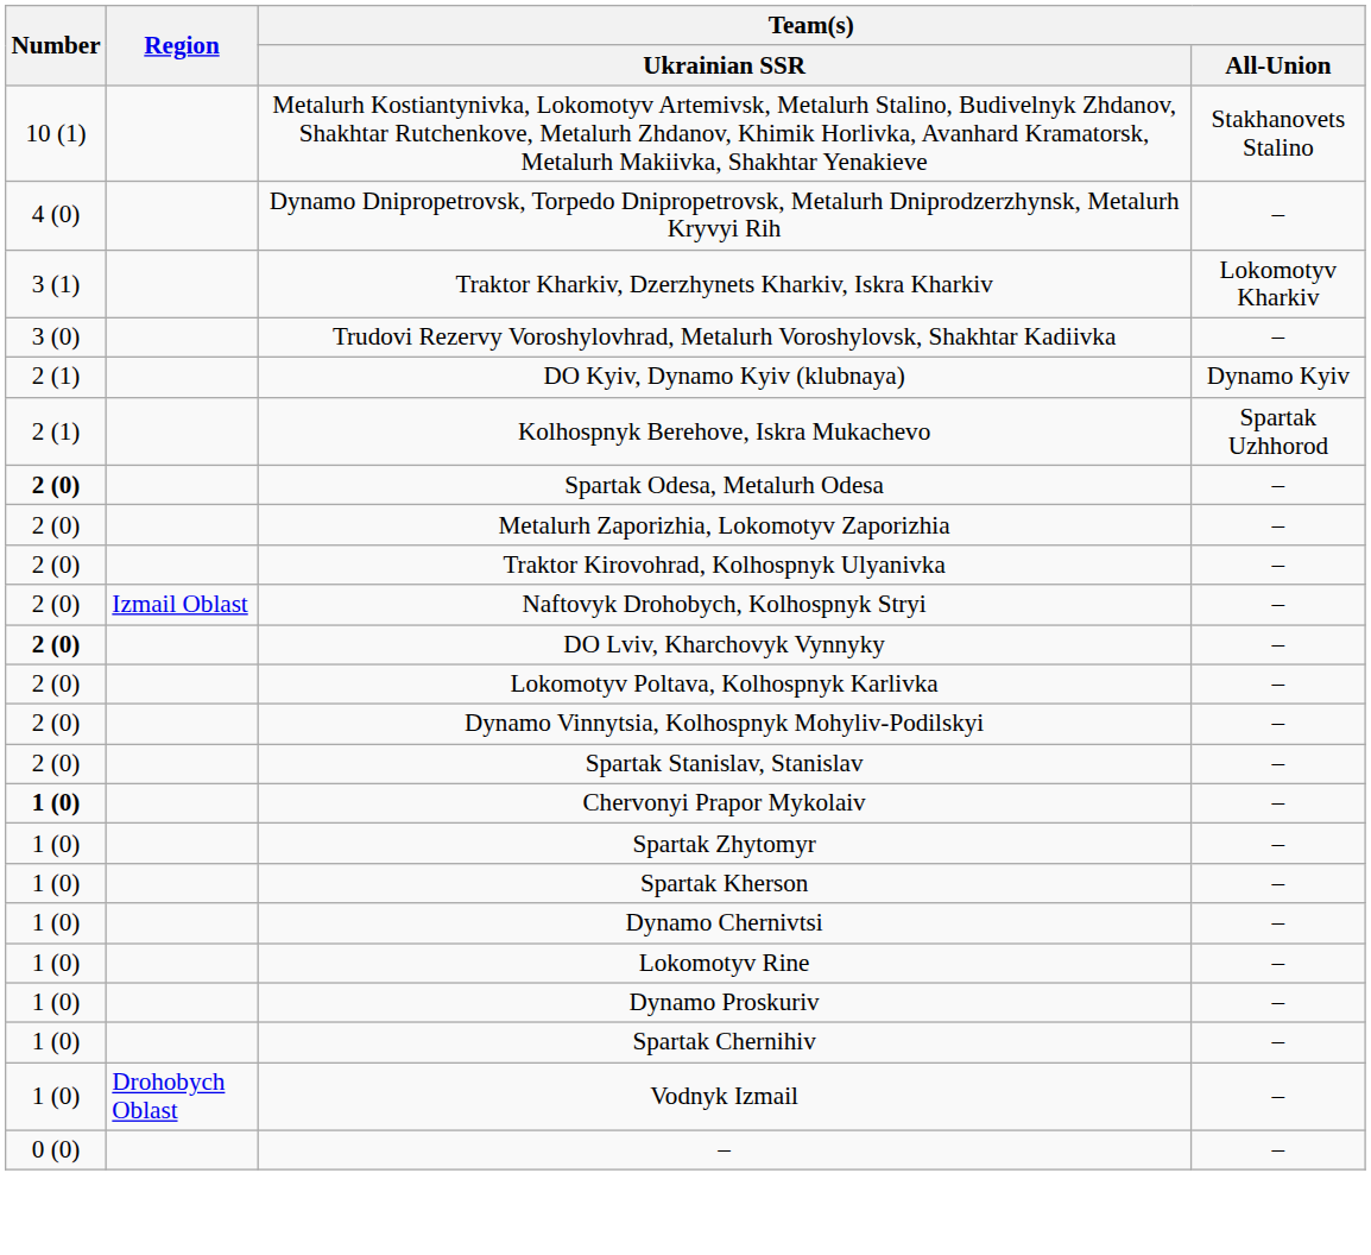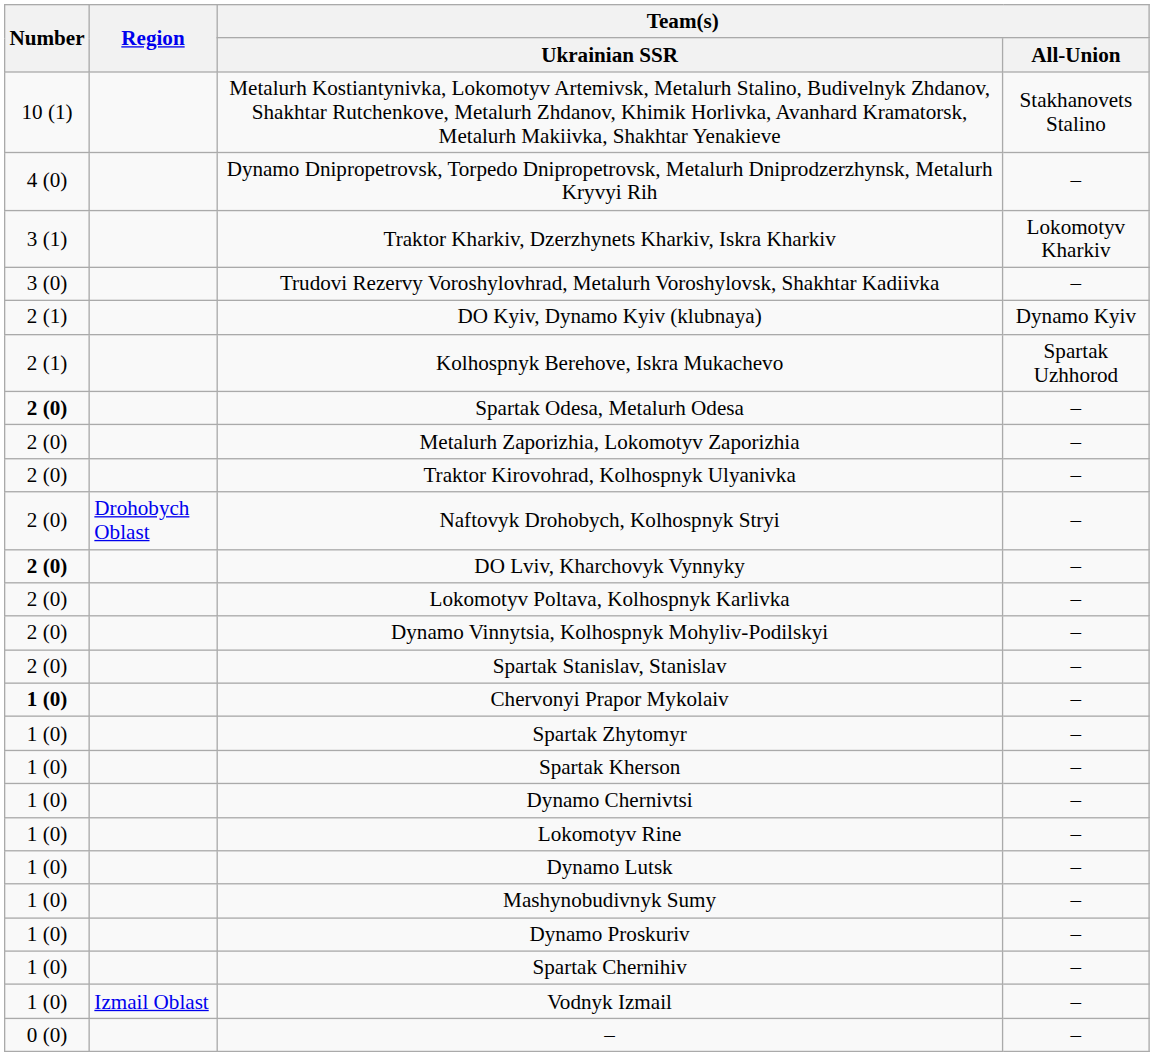 <table class="wikitable" style="text-align:center">
 <tr>
 <th rowspan=2>Number</th>
 <th rowspan=2><a href='#'>Region</a></th>
 <th colspan=2>Team(s)</th>
 </tr>
 <tr>
 <th>Ukrainian SSR</th>
 <th>All-Union</th>
 </tr>
 <tr>
 <td rowspan="1">10 (1)</td>
 <td align="left"></td>
 <td>Metalurh Kostiantynivka, Lokomotyv Artemivsk, Metalurh Stalino, Budivelnyk Zhdanov, Shakhtar Rutchenkove, Metalurh Zhdanov, Khimik Horlivka, Avanhard Kramatorsk, Metalurh Makiivka, Shakhtar Yenakieve</td>
 <td>Stakhanovets Stalino</td>
 </tr>
 <tr>
 <td rowspan="1">4 (0)</td>
 <td align="left"></td>
 <td>Dynamo Dnipropetrovsk, Torpedo Dnipropetrovsk, Metalurh Dniprodzerzhynsk, Metalurh Kryvyi Rih</td>
 <td>–</td>
 </tr>
 <tr>
 <td rowspan="1">3 (1)</td>
 <td align="left"></td>
 <td>Traktor Kharkiv, Dzerzhynets Kharkiv, Iskra Kharkiv</td>
 <td>Lokomotyv Kharkiv</td>
 </tr>
 <tr>
 <td rowspan="1">3 (0)</td>
 <td align="left"></td>
 <td>Trudovi Rezervy Voroshylovhrad, Metalurh Voroshylovsk, Shakhtar Kadiivka</td>
 <td>–</td>
 </tr>
 <tr>
 <td rowspan="1">2 (1)</td>
 <td align="left"></td>
 <td>DO Kyiv, Dynamo Kyiv (klubnaya)</td>
 <td>Dynamo Kyiv</td>
 </tr>
 <tr>
 <td rowspan="1">2 (1)</td>
 <td align="left"></td>
 <td>Kolhospnyk Berehove, Iskra Mukachevo</td>
 <td>Spartak Uzhhorod</td>
 </tr>
 <tr>
 <td rowspan="1"><strong>2 (0)</strong></td>
 <td align="left"></td>
 <td>Spartak Odesa, Metalurh Odesa</td>
 <td>–</td>
 </tr>
 <tr>
 <td rowspan="1">2 (0)</td>
 <td align="left"></td>
 <td>Metalurh Zaporizhia, Lokomotyv Zaporizhia</td>
 <td>–</td>
 </tr>
 <tr>
 <td rowspan="1">2 (0)</td>
 <td align="left"></td>
 <td>Traktor Kirovohrad, Kolhospnyk Ulyanivka</td>
 <td>–</td>
 </tr>
 <tr>
 <td rowspan="1">2 (0)</td>
-<td align="left"> <a href='#'>Izmail Oblast</a></td>
+<td align="left"> <a href='#'>Drohobych Oblast</a></td>
 <td>Naftovyk Drohobych, Kolhospnyk Stryi</td>
 <td>–</td>
 </tr>
 <tr>
 <td rowspan="1"><strong>2 (0)</strong></td>
 <td align="left"></td>
 <td>DO Lviv, Kharchovyk Vynnyky</td>
 <td>–</td>
 </tr>
 <tr>
 <td rowspan="1">2 (0)</td>
 <td align="left"></td>
 <td>Lokomotyv Poltava, Kolhospnyk Karlivka</td>
 <td>–</td>
 </tr>
 <tr>
 <td rowspan="1">2 (0)</td>
 <td align="left"></td>
 <td>Dynamo Vinnytsia, Kolhospnyk Mohyliv-Podilskyi</td>
 <td>–</td>
 </tr>
 <tr>
 <td rowspan="1">2 (0)</td>
 <td align="left"></td>
 <td>Spartak Stanislav, Stanislav</td>
 <td>–</td>
 </tr>
 <tr>
 <td rowspan="1"><strong>1 (0)</strong></td>
 <td align="left"></td>
 <td>Chervonyi Prapor Mykolaiv</td>
 <td>–</td>
 </tr>
 <tr>
 <td rowspan="1">1 (0)</td>
 <td align="left"></td>
 <td>Spartak Zhytomyr</td>
 <td>–</td>
 </tr>
 <tr>
 <td rowspan="1">1 (0)</td>
 <td align="left"></td>
 <td>Spartak Kherson</td>
 <td>–</td>
 </tr>
 <tr>
 <td rowspan="1">1 (0)</td>
 <td align="left"></td>
 <td>Dynamo Chernivtsi</td>
 <td>–</td>
 </tr>
 <tr>
 <td rowspan="1">1 (0)</td>
 <td align="left"></td>
 <td>Lokomotyv Rine</td>
 <td>–</td>
 </tr>
 <tr>
 <td rowspan="1">1 (0)</td>
 <td align="left"></td>
+<td>Dynamo Lutsk</td>
+<td>–</td>
+</tr>
+<tr>
+<td rowspan="1">1 (0)</td>
+<td align="left"></td>
+<td>Mashynobudivnyk Sumy</td>
+<td>–</td>
+</tr>
+<tr>
+<td rowspan="1">1 (0)</td>
+<td align="left"></td>
 <td>Dynamo Proskuriv</td>
 <td>–</td>
 </tr>
 <tr>
 <td rowspan="1">1 (0)</td>
 <td align="left"></td>
 <td>Spartak Chernihiv</td>
 <td>–</td>
 </tr>
 <tr>
 <td rowspan="1">1 (0)</td>
-<td align="left"> <a href='#'>Drohobych Oblast</a></td>
+<td align="left"> <a href='#'>Izmail Oblast</a></td>
 <td>Vodnyk Izmail</td>
 <td>–</td>
 </tr>
 <tr>
 <td rowspan="1">0 (0)</td>
 <td align="left"></td>
 <td>–</td>
 <td>–</td>
 </tr>
 </table>
